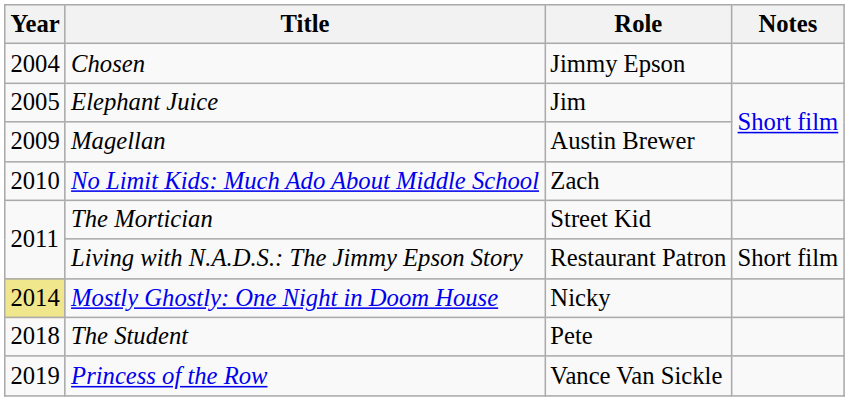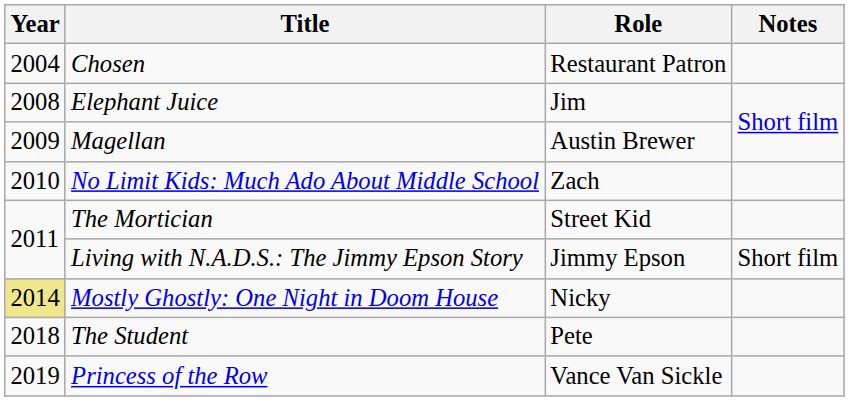 <table class="wikitable sortable">
 <tr>
 <th>Year</th>
 <th>Title</th>
 <th>Role</th>
 <th class="unsortable">Notes</th>
 </tr>
 <tr>
 <td>2004</td>
 <td><em>Chosen</em></td>
-<td>Jimmy Epson</td>
+<td>Restaurant Patron</td>
 <td></td>
 </tr>
 <tr>
-<td>2005</td>
+<td>2008</td>
 <td><em>Elephant Juice</em></td>
 <td>Jim</td>
 <td rowspan="2"><a href='#'>Short film</a></td>
 </tr>
 <tr>
 <td>2009</td>
 <td><em>Magellan</em></td>
 <td>Austin Brewer</td>
 </tr>
 <tr>
 <td>2010</td>
 <td><em><a href='#'>No Limit Kids: Much Ado About Middle School</a></em></td>
 <td>Zach</td>
 <td></td>
 </tr>
 <tr>
 <td rowspan="2">2011</td>
 <td><em>The Mortician</em></td>
 <td>Street Kid</td>
 <td></td>
 </tr>
 <tr>
 <td><em>Living with N.A.D.S.: The Jimmy Epson Story</em></td>
-<td>Restaurant Patron</td>
+<td>Jimmy Epson</td>
 <td>Short film</td>
 </tr>
 <tr>
 <td style="background: khaki;">2014</td>
 <td><em><a href='#'>Mostly Ghostly: One Night in Doom House</a></em></td>
 <td>Nicky</td>
 <td></td>
 </tr>
 <tr>
 <td>2018</td>
 <td><em>The Student</em></td>
 <td>Pete</td>
 <td></td>
 </tr>
 <tr>
 <td>2019</td>
 <td><em><a href='#'>Princess of the Row</a></em></td>
 <td>Vance Van Sickle</td>
 <td></td>
 </tr>
 </table>
